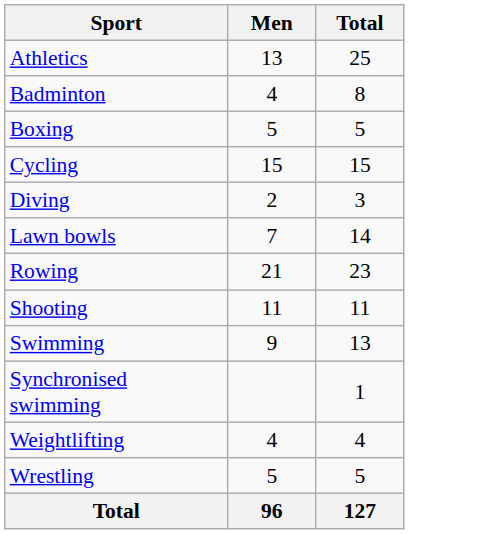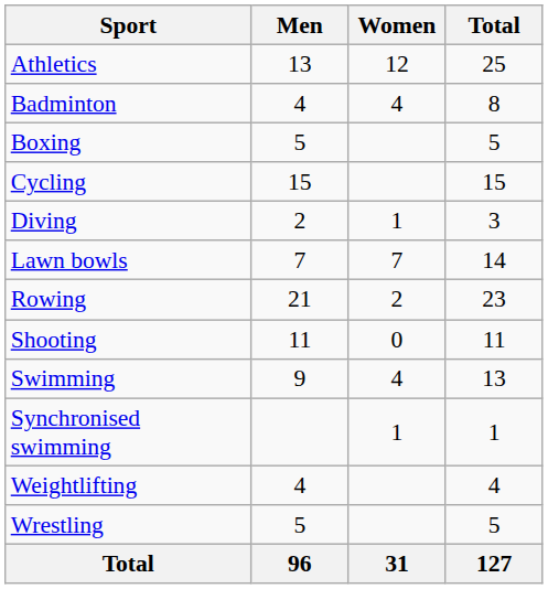 <table class="wikitable sortable" style="text-align:center; font-size: 95%;">
 <tr>
 <th width=150>Sport</th>
 <th width=55>Men</th>
+<th width=55>Women</th>
 <th width=55>Total</th>
 </tr>
 <tr>
 <td align=left><a href='#'>Athletics</a></td>
 <td>13</td>
+<td>12</td>
 <td>25</td>
 </tr>
 <tr>
 <td align=left><a href='#'>Badminton</a></td>
+<td>4</td>
 <td>4</td>
 <td>8</td>
 </tr>
 <tr>
 <td align=left><a href='#'>Boxing</a></td>
 <td>5</td>
+<td></td>
 <td>5</td>
 </tr>
 <tr>
 <td align=left><a href='#'>Cycling</a></td>
 <td>15</td>
+<td></td>
 <td>15</td>
 </tr>
 <tr>
 <td align=left><a href='#'>Diving</a></td>
 <td>2</td>
+<td>1</td>
 <td>3</td>
 </tr>
 <tr>
 <td align=left><a href='#'>Lawn bowls</a></td>
+<td>7</td>
 <td>7</td>
 <td>14</td>
 </tr>
 <tr>
 <td align=left><a href='#'>Rowing</a></td>
 <td>21</td>
+<td>2</td>
 <td>23</td>
 </tr>
 <tr>
 <td align=left><a href='#'>Shooting</a></td>
 <td>11</td>
+<td>0</td>
 <td>11</td>
 </tr>
 <tr>
 <td align=left><a href='#'>Swimming</a></td>
 <td>9</td>
+<td>4</td>
 <td>13</td>
 </tr>
 <tr>
 <td align=left><a href='#'>Synchronised swimming</a></td>
 <td></td>
 <td>1</td>
+<td>1</td>
 </tr>
 <tr>
 <td align=left><a href='#'>Weightlifting</a></td>
 <td>4</td>
+<td></td>
 <td>4</td>
 </tr>
 <tr>
 <td align=left><a href='#'>Wrestling</a></td>
 <td>5</td>
+<td></td>
 <td>5</td>
 </tr>
 <tr>
 <th>Total</th>
 <th>96</th>
+<th>31</th>
 <th>127</th>
 </tr>
 </table>
